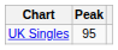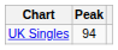 <table class="wikitable sortable">
 <tr>
 <th>Chart</th>
 <th>Peak</th>
 <th class=unsortable></th>
 </tr>
 <tr>
 <td><a href='#'>UK Singles</a></td>
-<td align=center>95</td>
+<td align=center>94</td>
 <td></td>
 </tr>
 </table>
